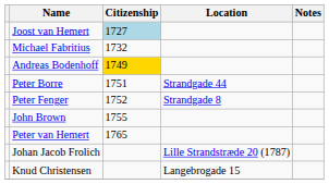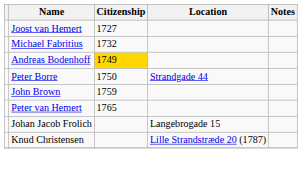 <table class="wikitable">
 <tr style="background:#CCCCCC">
 <th></th>
 <th>Name</th>
 <th>Citizenship</th>
 <th>Location</th>
 <th>Notes</th>
 </tr>
 <tr>
 <td></td>
 <td><a href='#'>Joost van Hemert</a></td>
-<td style="background: lightblue;">1727</td>
+<td>1727</td>
 <td></td>
 <td></td>
 </tr>
 <tr>
 <td></td>
 <td><a href='#'>Michael Fabritius</a></td>
 <td>1732</td>
 <td></td>
 <td></td>
 </tr>
 <tr>
 <td></td>
 <td><a href='#'>Andreas Bodenhoff</a></td>
 <td style="background: gold;">1749</td>
 <td></td>
 <td></td>
 </tr>
 <tr>
 <td></td>
 <td><a href='#'>Peter Borre</a></td>
-<td>1751</td>
+<td>1750</td>
 <td><a href='#'>Strandgade 44</a></td>
 <td></td>
 </tr>
 <tr>
 <td></td>
-<td><a href='#'>Peter Fenger</a></td>
-<td>1752</td>
-<td><a href='#'>Strandgade 8</a></td>
-<td></td>
-</tr>
-<tr>
-<td></td>
 <td><a href='#'>John Brown</a></td>
-<td>1755</td>
+<td>1759</td>
 <td></td>
 <td></td>
 </tr>
 <tr>
 <td></td>
 <td><a href='#'>Peter van Hemert</a></td>
 <td>1765</td>
 <td></td>
 <td></td>
 </tr>
 <tr>
 <td></td>
 <td>Johan Jacob Frolich</td>
 <td></td>
-<td><a href='#'>Lille Strandstræde 20</a> (1787)</td>
+<td>Langebrogade 15</td>
 <td></td>
 </tr>
 <tr>
 <td></td>
 <td>Knud Christensen</td>
 <td></td>
-<td>Langebrogade 15</td>
+<td><a href='#'>Lille Strandstræde 20</a> (1787)</td>
 <td></td>
 </tr>
 <tr>
 </tr>
 </table>
